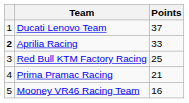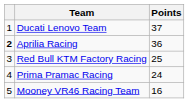 <table class="wikitable" style="font-size: 95%;">
 <tr>
 <th></th>
 <th>Team</th>
 <th>Points</th>
 </tr>
 <tr>
 <td align=center>1</td>
 <td> <a href='#'>Ducati Lenovo Team</a></td>
 <td align=left>37</td>
 </tr>
 <tr>
 <td align=center><strong>2</strong></td>
 <td> <a href='#'>Aprilia Racing</a></td>
-<td align=left>33</td>
+<td align=left>36</td>
 </tr>
 <tr>
 <td align=center>3</td>
 <td> <a href='#'>Red Bull KTM Factory Racing</a></td>
 <td align=left>25</td>
 </tr>
 <tr>
 <td align=center>4</td>
 <td> <a href='#'>Prima Pramac Racing</a></td>
-<td align=left>21</td>
+<td align=left>24</td>
 </tr>
 <tr>
 <td align=center>5</td>
 <td> <a href='#'>Mooney VR46 Racing Team</a></td>
 <td align=left>16</td>
 </tr>
 </table>
